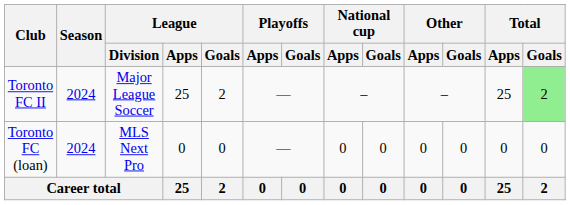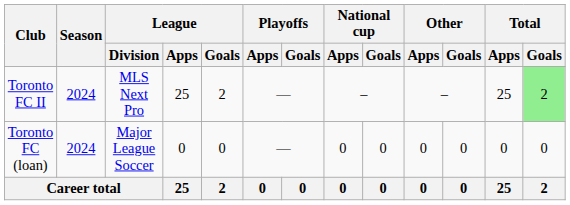 <table class="wikitable" style="text-align: center">
 <tr>
 <th rowspan="2">Club</th>
 <th rowspan="2">Season</th>
 <th colspan="3">League</th>
 <th colspan="2">Playoffs</th>
 <th colspan="2">National cup</th>
 <th colspan="2">Other</th>
 <th colspan="2">Total</th>
 </tr>
 <tr>
 <th>Division</th>
 <th>Apps</th>
 <th>Goals</th>
 <th>Apps</th>
 <th>Goals</th>
 <th>Apps</th>
 <th>Goals</th>
 <th>Apps</th>
 <th>Goals</th>
 <th>Apps</th>
 <th>Goals</th>
 </tr>
 <tr>
 <td><a href='#'>Toronto FC II</a></td>
 <td><a href='#'>2024</a></td>
-<td><a href='#'>Major League Soccer</a></td>
+<td><a href='#'>MLS Next Pro</a></td>
 <td>25</td>
 <td>2</td>
 <td colspan="2">—</td>
 <td colspan="2">–</td>
 <td colspan="2">–</td>
 <td>25</td>
 <td style="background: lightgreen;">2</td>
 </tr>
 <tr>
 <td><a href='#'>Toronto FC</a> (loan)</td>
 <td><a href='#'>2024</a></td>
-<td><a href='#'>MLS Next Pro</a></td>
+<td><a href='#'>Major League Soccer</a></td>
 <td>0</td>
 <td>0</td>
 <td colspan="2">—</td>
 <td>0</td>
 <td>0</td>
 <td>0</td>
 <td>0</td>
 <td>0</td>
 <td>0</td>
 </tr>
 <tr>
 <th colspan="3">Career total</th>
 <th>25</th>
 <th>2</th>
 <th>0</th>
 <th>0</th>
 <th>0</th>
 <th>0</th>
 <th>0</th>
 <th>0</th>
 <th>25</th>
 <th>2</th>
 </tr>
 </table>
